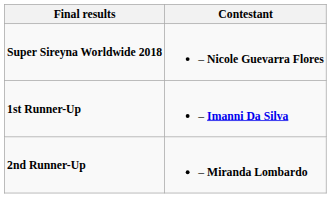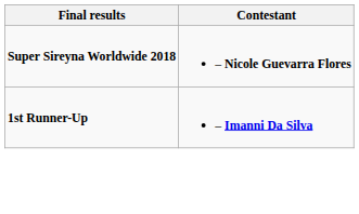 <table class="wikitable sortable" style="font-size: 95%;">
 <tr>
 <th>Final results</th>
 <th>Contestant</th>
 </tr>
 <tr>
 <td><strong>Super Sireyna Worldwide 2018</strong></td>
 <td><br><ul><li><strong></strong> – <strong>Nicole Guevarra Flores</strong></li></ul></td>
 </tr>
 <tr>
 <td><strong>1st Runner-Up</strong></td>
 <td><br><ul><li><strong></strong> – <strong><a href='#'>Imanni Da Silva</a></strong></li></ul></td>
 </tr>
-<tr>
-<td><strong>2nd Runner-Up</strong></td>
-<td><br><ul><li><strong></strong> – <strong>Miranda Lombardo</strong></li></ul></td>
-</tr>
 </table>
